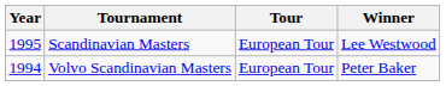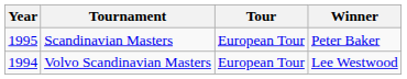 <table class="sortable wikitable">
 <tr>
 <th>Year</th>
 <th>Tournament</th>
 <th>Tour</th>
 <th>Winner</th>
 </tr>
 <tr>
 <td align=center><a href='#'>1995</a></td>
 <td><a href='#'>Scandinavian Masters</a></td>
 <td><a href='#'>European Tour</a></td>
-<td> <a href='#'>Lee Westwood</a></td>
+<td> <a href='#'>Peter Baker</a></td>
 </tr>
 <tr>
 <td align=center><a href='#'>1994</a></td>
 <td><a href='#'>Volvo Scandinavian Masters</a></td>
 <td><a href='#'>European Tour</a></td>
-<td> <a href='#'>Peter Baker</a></td>
+<td> <a href='#'>Lee Westwood</a></td>
 </tr>
 </table>
